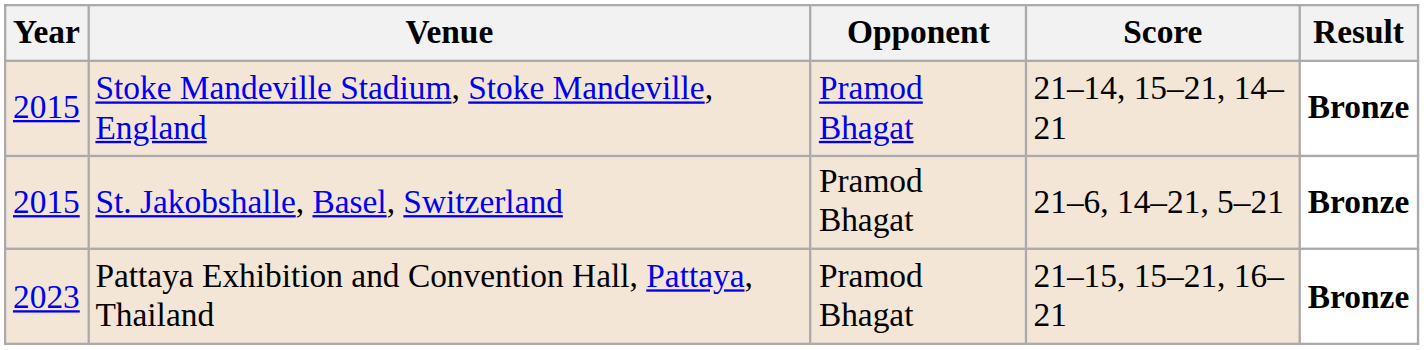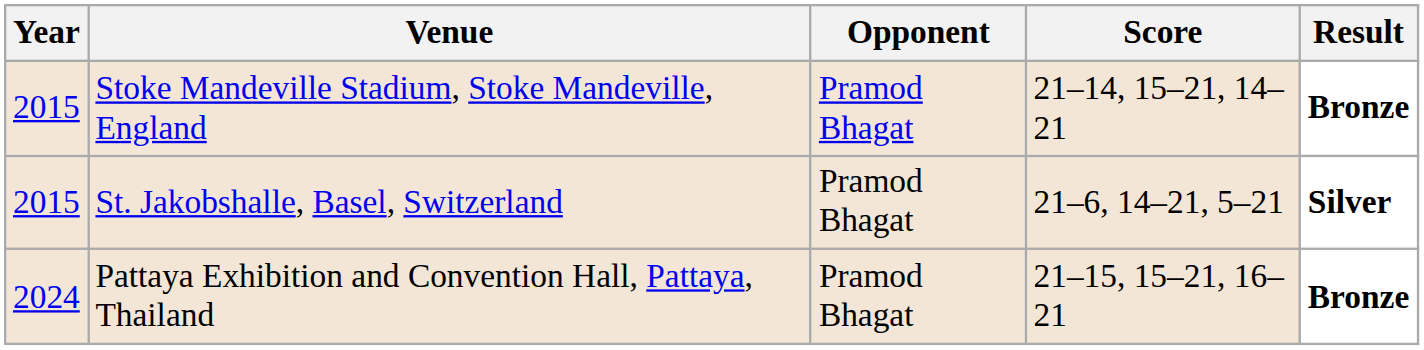 <table class="sortable wikitable" style="font-size: 90%;">
 <tr>
 <th>Year</th>
 <th>Venue</th>
 <th>Opponent</th>
 <th>Score</th>
 <th>Result</th>
 </tr>
 <tr style="background:#F3E6D7">
 <td align="center"><a href='#'>2015</a></td>
 <td align="left"><a href='#'>Stoke Mandeville Stadium</a>, <a href='#'>Stoke Mandeville</a>, <a href='#'>England</a></td>
 <td align="left"> <a href='#'>Pramod Bhagat</a></td>
 <td align="left">21–14, 15–21, 14–21</td>
 <td style="text-align:left; background:white"> <strong>Bronze</strong></td>
 </tr>
 <tr style="background:#F3E6D7">
 <td align="center"><a href='#'>2015</a></td>
 <td align="left"><a href='#'>St. Jakobshalle</a>, <a href='#'>Basel</a>, <a href='#'>Switzerland</a></td>
 <td align="left"> Pramod Bhagat</td>
 <td align="left">21–6, 14–21, 5–21</td>
-<td style="text-align:left; background:white"> <strong>Bronze</strong></td>
+<td style="text-align:left; background:white"> <strong>Silver</strong></td>
 </tr>
 <tr style="background:#F3E6D7">
-<td align="center"><a href='#'>2023</a></td>
+<td align="center"><a href='#'>2024</a></td>
 <td align="left">Pattaya Exhibition and Convention Hall, <a href='#'>Pattaya</a>, Thailand</td>
 <td align="left"> Pramod Bhagat</td>
 <td align="left">21–15, 15–21, 16–21</td>
 <td style="text-align:left; background:white"> <strong>Bronze</strong></td>
 </tr>
 </table>
